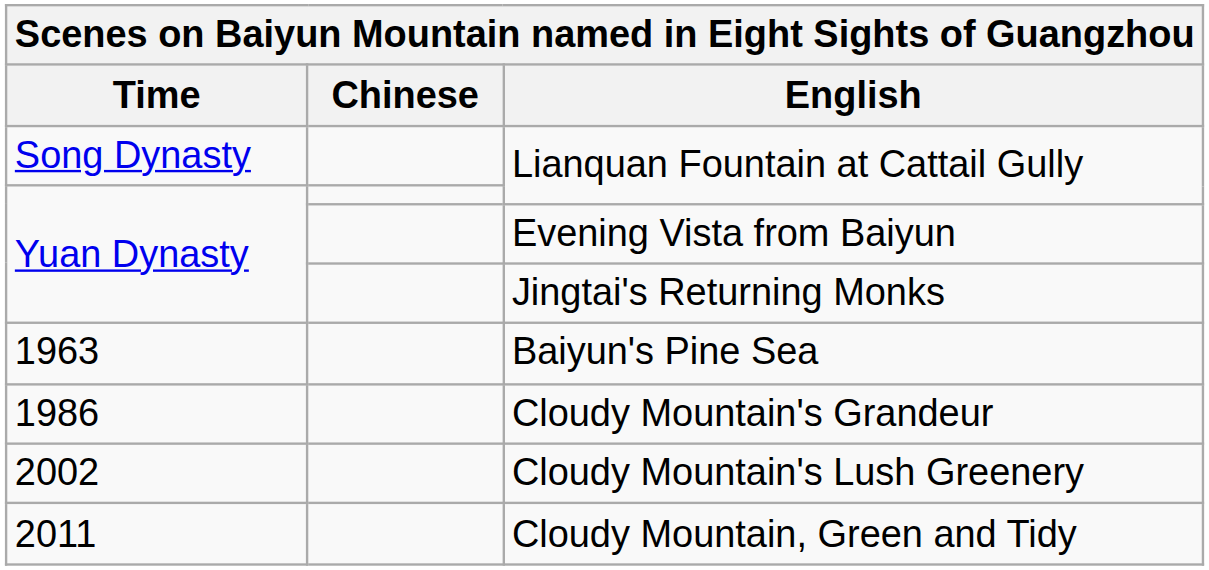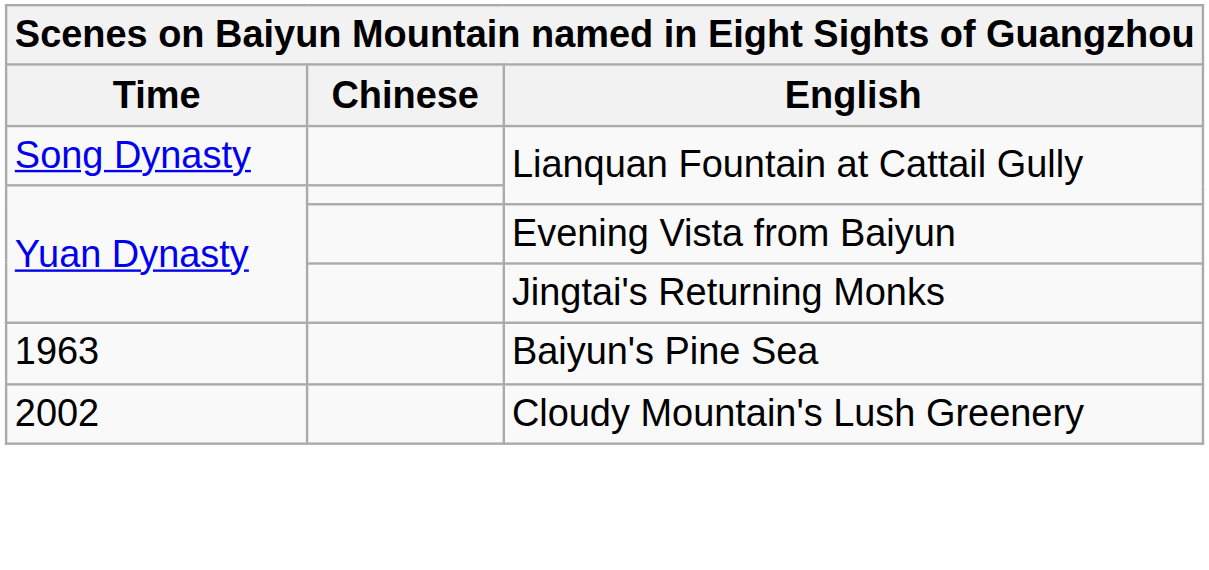 <table style="float: center; margin-top: auto; margin-right: 0; margin-left: 1em;" class="wikitable collapsible collapsed">
 <tr>
 <th colspan="3"><span>Scenes on Baiyun Mountain named in Eight Sights of Guangzhou</span></th>
 </tr>
 <tr>
 <th>Time</th>
 <th>Chinese</th>
 <th>English</th>
 </tr>
 <tr>
 <td><a href='#'>Song Dynasty</a></td>
 <td></td>
 <td rowspan="2">Lianquan Fountain at Cattail Gully</td>
 </tr>
 <tr>
 <td rowspan="3"><a href='#'>Yuan Dynasty</a></td>
 <td></td>
 </tr>
 <tr>
 <td></td>
 <td>Evening Vista from Baiyun</td>
 </tr>
 <tr>
 <td></td>
 <td>Jingtai's Returning Monks</td>
 </tr>
 <tr>
 <td>1963</td>
 <td></td>
 <td>Baiyun's Pine Sea</td>
 </tr>
 <tr>
-<td>1986</td>
-<td></td>
-<td>Cloudy Mountain's Grandeur</td>
-</tr>
-<tr>
 <td>2002</td>
 <td></td>
 <td>Cloudy Mountain's Lush Greenery</td>
 </tr>
-<tr>
-<td>2011</td>
-<td></td>
-<td>Cloudy Mountain, Green and Tidy</td>
-</tr>
 </table>
